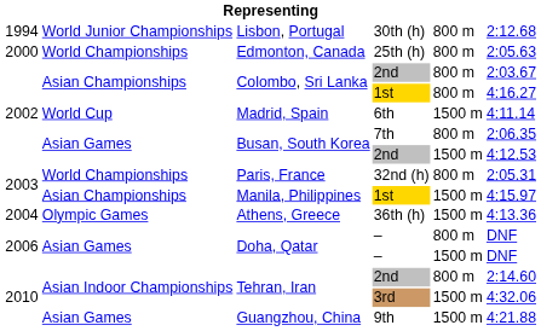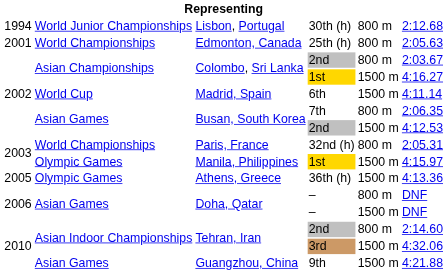 <table>
 <tr>
 <th colspan="6">Representing </th>
 </tr>
 <tr>
 <td>1994</td>
 <td><a href='#'>World Junior Championships</a></td>
 <td><a href='#'>Lisbon</a>, <a href='#'>Portugal</a></td>
 <td>30th (h)</td>
 <td>800 m</td>
 <td><a href='#'>2:12.68</a></td>
 </tr>
 <tr>
-<td>2000</td>
+<td>2001</td>
 <td><a href='#'>World Championships</a></td>
 <td><a href='#'>Edmonton, Canada</a></td>
 <td>25th (h)</td>
 <td>800 m</td>
 <td><a href='#'>2:05.63</a></td>
 </tr>
 <tr>
 <td rowspan=5>2002</td>
 <td rowspan=2><a href='#'>Asian Championships</a></td>
 <td rowspan=2><a href='#'>Colombo</a>, <a href='#'>Sri Lanka</a></td>
 <td bgcolor="silver">2nd</td>
 <td>800 m</td>
 <td><a href='#'>2:03.67</a></td>
 </tr>
 <tr>
 <td bgcolor="gold">1st</td>
-<td>800 m</td>
+<td>1500 m</td>
 <td><a href='#'>4:16.27</a></td>
 </tr>
 <tr>
 <td><a href='#'>World Cup</a></td>
 <td><a href='#'>Madrid, Spain</a></td>
 <td>6th</td>
 <td>1500 m</td>
 <td><a href='#'>4:11.14</a></td>
 </tr>
 <tr>
 <td rowspan=2><a href='#'>Asian Games</a></td>
 <td rowspan=2><a href='#'>Busan, South Korea</a></td>
 <td>7th</td>
 <td>800 m</td>
 <td><a href='#'>2:06.35</a></td>
 </tr>
 <tr>
 <td bgcolor="silver">2nd</td>
 <td>1500 m</td>
 <td><a href='#'>4:12.53</a></td>
 </tr>
 <tr>
 <td rowspan=2>2003</td>
 <td><a href='#'>World Championships</a></td>
 <td><a href='#'>Paris, France</a></td>
 <td>32nd (h)</td>
 <td>800 m</td>
 <td><a href='#'>2:05.31</a></td>
 </tr>
 <tr>
-<td><a href='#'>Asian Championships</a></td>
+<td><a href='#'>Olympic Games</a></td>
 <td><a href='#'>Manila, Philippines</a></td>
 <td bgcolor="gold">1st</td>
 <td>1500 m</td>
 <td><a href='#'>4:15.97</a></td>
 </tr>
 <tr>
-<td>2004</td>
+<td>2005</td>
 <td><a href='#'>Olympic Games</a></td>
 <td><a href='#'>Athens, Greece</a></td>
 <td>36th (h)</td>
 <td>1500 m</td>
 <td><a href='#'>4:13.36</a></td>
 </tr>
 <tr>
 <td rowspan=2>2006</td>
 <td rowspan=2><a href='#'>Asian Games</a></td>
 <td rowspan=2><a href='#'>Doha, Qatar</a></td>
 <td>–</td>
 <td>800 m</td>
 <td><a href='#'>DNF</a></td>
 </tr>
 <tr>
 <td>–</td>
 <td>1500 m</td>
 <td><a href='#'>DNF</a></td>
 </tr>
 <tr>
 <td rowspan=3>2010</td>
 <td rowspan=2><a href='#'>Asian Indoor Championships</a></td>
 <td rowspan=2><a href='#'>Tehran, Iran</a></td>
 <td bgcolor="silver">2nd</td>
 <td>800 m</td>
 <td><a href='#'>2:14.60</a></td>
 </tr>
 <tr>
 <td bgcolor="cc9966">3rd</td>
 <td>1500 m</td>
 <td><a href='#'>4:32.06</a></td>
 </tr>
 <tr>
 <td><a href='#'>Asian Games</a></td>
 <td><a href='#'>Guangzhou, China</a></td>
 <td>9th</td>
 <td>1500 m</td>
 <td><a href='#'>4:21.88</a></td>
 </tr>
 </table>
